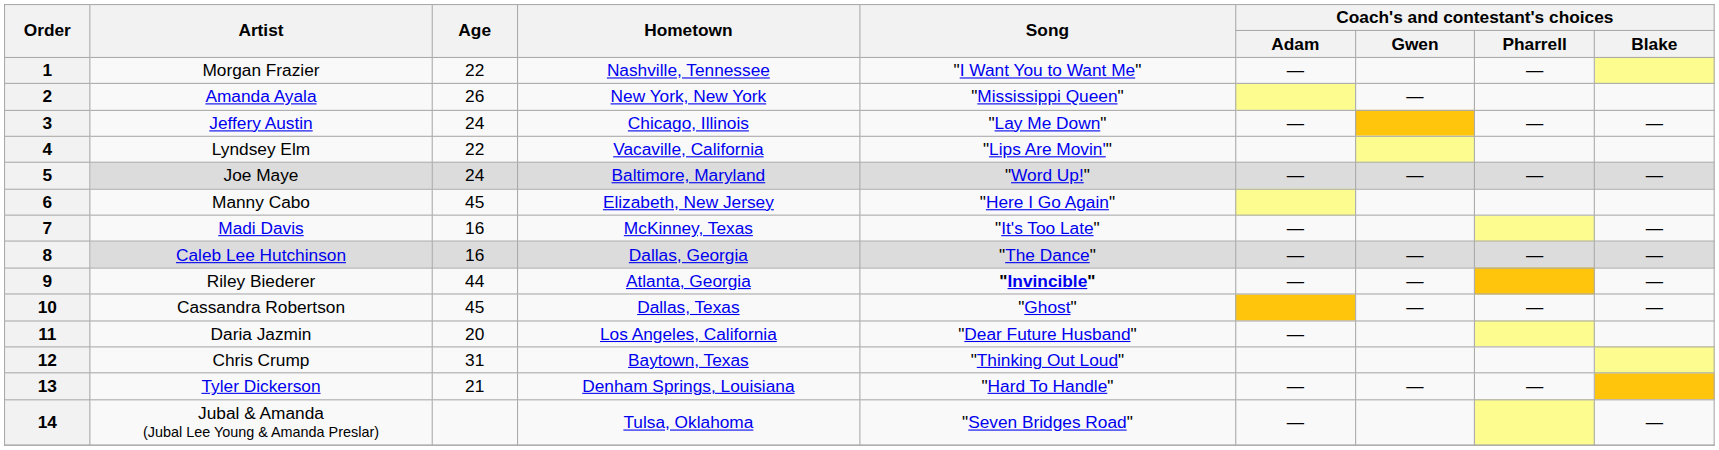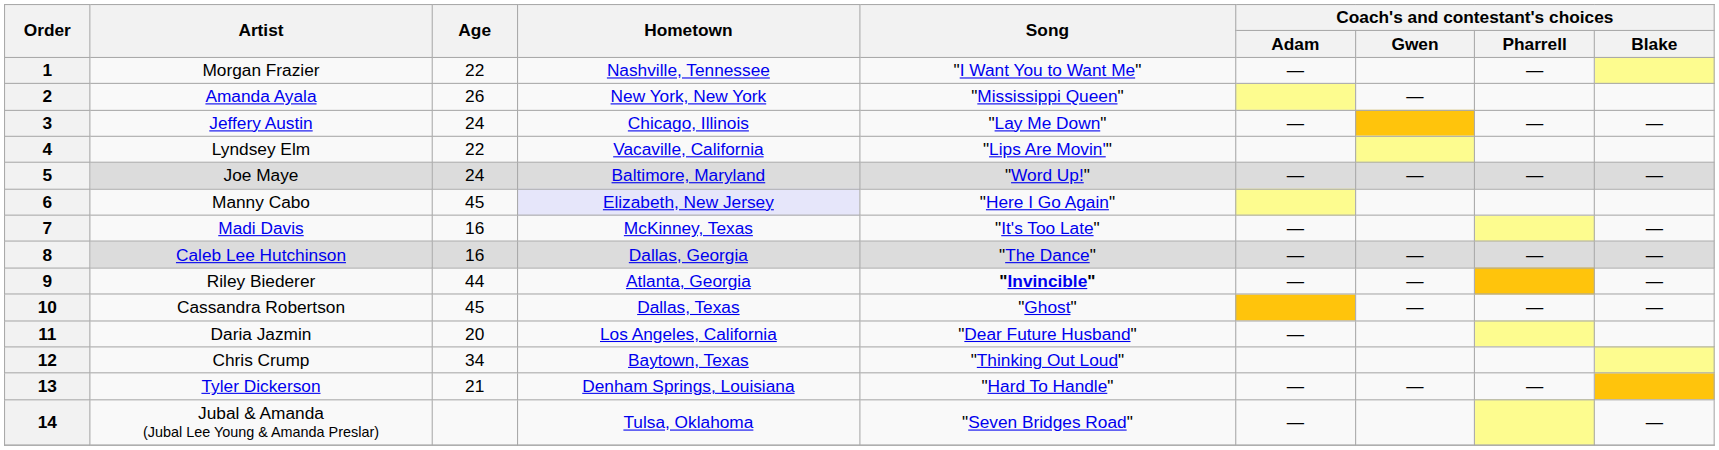 <table class="wikitable" style="text-align:center; line-height:17px; width:100%;">
 <tr>
 <th scope="col" rowspan="2" style="width:05%;">Order</th>
 <th scope="col" rowspan="2" style="width:20%;">Artist</th>
 <th scope="col" rowspan="2" style="width:05%;">Age</th>
 <th scope="col" rowspan="2" style="width:20%;">Hometown</th>
 <th scope="col" rowspan="2" style="width:22%;">Song</th>
 <th scope="col" colspan="4" style="width:28%;">Coach's and contestant's choices</th>
 </tr>
 <tr>
 <th style="width:07%;">Adam</th>
 <th style="width:07%;">Gwen</th>
 <th style="width:07%;">Pharrell</th>
 <th style="width:07%;">Blake</th>
 </tr>
 <tr>
 <th>1</th>
 <td>Morgan Frazier</td>
 <td>22</td>
 <td><a href='#'>Nashville, Tennessee</a></td>
 <td>"<a href='#'>I Want You to Want Me</a>"</td>
 <td>—</td>
 <td><strong></strong></td>
 <td>—</td>
 <td style="background:#fdfc8f;"><strong></strong></td>
 </tr>
 <tr>
 <th>2</th>
 <td><a href='#'>Amanda Ayala</a></td>
 <td>26</td>
 <td><a href='#'>New York, New York</a></td>
 <td>"<a href='#'>Mississippi Queen</a>"</td>
 <td style="background:#fdfc8f;"><strong></strong></td>
 <td>—</td>
 <td><strong></strong></td>
 <td><strong></strong></td>
 </tr>
 <tr>
 <th>3</th>
 <td><a href='#'>Jeffery Austin</a></td>
 <td>24</td>
 <td><a href='#'>Chicago, Illinois</a></td>
 <td>"<a href='#'>Lay Me Down</a>"</td>
 <td>—</td>
 <td style="background:#FFC40C;"><strong></strong></td>
 <td>—</td>
 <td>—</td>
 </tr>
 <tr>
 <th>4</th>
 <td>Lyndsey Elm</td>
 <td>22</td>
 <td><a href='#'>Vacaville, California</a></td>
 <td>"<a href='#'>Lips Are Movin'</a>"</td>
 <td><strong></strong></td>
 <td style="background:#fdfc8f;"><strong></strong></td>
 <td><strong></strong></td>
 <td><strong></strong></td>
 </tr>
 <tr>
 <th>5</th>
 <td style="background:#DCDCDC;">Joe Maye</td>
 <td style="background:#DCDCDC;">24</td>
 <td style="background:#DCDCDC;"><a href='#'>Baltimore, Maryland</a></td>
 <td style="background:#DCDCDC;">"<a href='#'>Word Up!</a>"</td>
 <td style="background:#DCDCDC;">—</td>
 <td style="background:#DCDCDC;">—</td>
 <td style="background:#DCDCDC;">—</td>
 <td style="background:#DCDCDC;">—</td>
 </tr>
 <tr>
 <th>6</th>
 <td>Manny Cabo</td>
 <td>45</td>
-<td><a href='#'>Elizabeth, New Jersey</a></td>
+<td style="background: lavender;"><a href='#'>Elizabeth, New Jersey</a></td>
 <td>"<a href='#'>Here I Go Again</a>"</td>
 <td style="background:#fdfc8f;"><strong></strong></td>
 <td><strong></strong></td>
 <td><strong></strong></td>
 <td><strong></strong></td>
 </tr>
 <tr>
 <th>7</th>
 <td><a href='#'>Madi Davis</a></td>
 <td>16</td>
 <td><a href='#'>McKinney, Texas</a></td>
 <td>"<a href='#'>It's Too Late</a>"</td>
 <td>—</td>
 <td><strong></strong></td>
 <td style="background:#fdfc8f;"><strong></strong></td>
 <td>—</td>
 </tr>
 <tr>
 <th>8</th>
 <td style="background:#DCDCDC;"><a href='#'>Caleb Lee Hutchinson</a></td>
 <td style="background:#DCDCDC;">16</td>
 <td style="background:#DCDCDC;"><a href='#'>Dallas, Georgia</a></td>
 <td style="background:#DCDCDC;">"<a href='#'>The Dance</a>"</td>
 <td style="background:#DCDCDC;">—</td>
 <td style="background:#DCDCDC;">—</td>
 <td style="background:#DCDCDC;">—</td>
 <td style="background:#DCDCDC;">—</td>
 </tr>
 <tr>
 <th>9</th>
 <td>Riley Biederer</td>
 <td>44</td>
 <td><a href='#'>Atlanta, Georgia</a></td>
 <td><strong>"<a href='#'>Invincible</a>"</strong></td>
 <td>—</td>
 <td>—</td>
 <td style="background:#FFC40C;"><strong></strong></td>
 <td>—</td>
 </tr>
 <tr>
 <th>10</th>
 <td>Cassandra Robertson</td>
 <td>45</td>
 <td><a href='#'>Dallas, Texas</a></td>
 <td>"<a href='#'>Ghost</a>"</td>
 <td style="background:#FFC40C;"><strong></strong></td>
 <td>—</td>
 <td>—</td>
 <td>—</td>
 </tr>
 <tr>
 <th>11</th>
 <td>Daria Jazmin</td>
 <td>20</td>
 <td><a href='#'>Los Angeles, California</a></td>
 <td>"<a href='#'>Dear Future Husband</a>"</td>
 <td>—</td>
 <td><strong></strong></td>
 <td style="background:#fdfc8f;"><strong></strong></td>
 <td><strong></strong></td>
 </tr>
 <tr>
 <th>12</th>
 <td>Chris Crump</td>
-<td>31</td>
+<td>34</td>
 <td><a href='#'>Baytown, Texas</a></td>
 <td>"<a href='#'>Thinking Out Loud</a>"</td>
 <td><strong></strong></td>
 <td><strong></strong></td>
 <td><strong></strong></td>
 <td style="background:#fdfc8f;"><strong></strong></td>
 </tr>
 <tr>
 <th>13</th>
 <td><a href='#'>Tyler Dickerson</a></td>
 <td>21</td>
 <td><a href='#'>Denham Springs, Louisiana</a></td>
 <td>"<a href='#'>Hard To Handle</a>"</td>
 <td>—</td>
 <td>—</td>
 <td>—</td>
 <td style="background:#FFC40C;"><strong></strong></td>
 </tr>
 <tr>
 <th>14</th>
 <td>Jubal & Amanda<br><small>(Jubal Lee Young & Amanda Preslar)</small></td>
 <td></td>
 <td><a href='#'>Tulsa, Oklahoma</a></td>
 <td>"<a href='#'>Seven Bridges Road</a>"</td>
 <td>—</td>
 <td><strong></strong></td>
 <td style="background:#fdfc8f;"><strong></strong></td>
 <td>—</td>
 </tr>
 <tr>
 </tr>
 </table>
